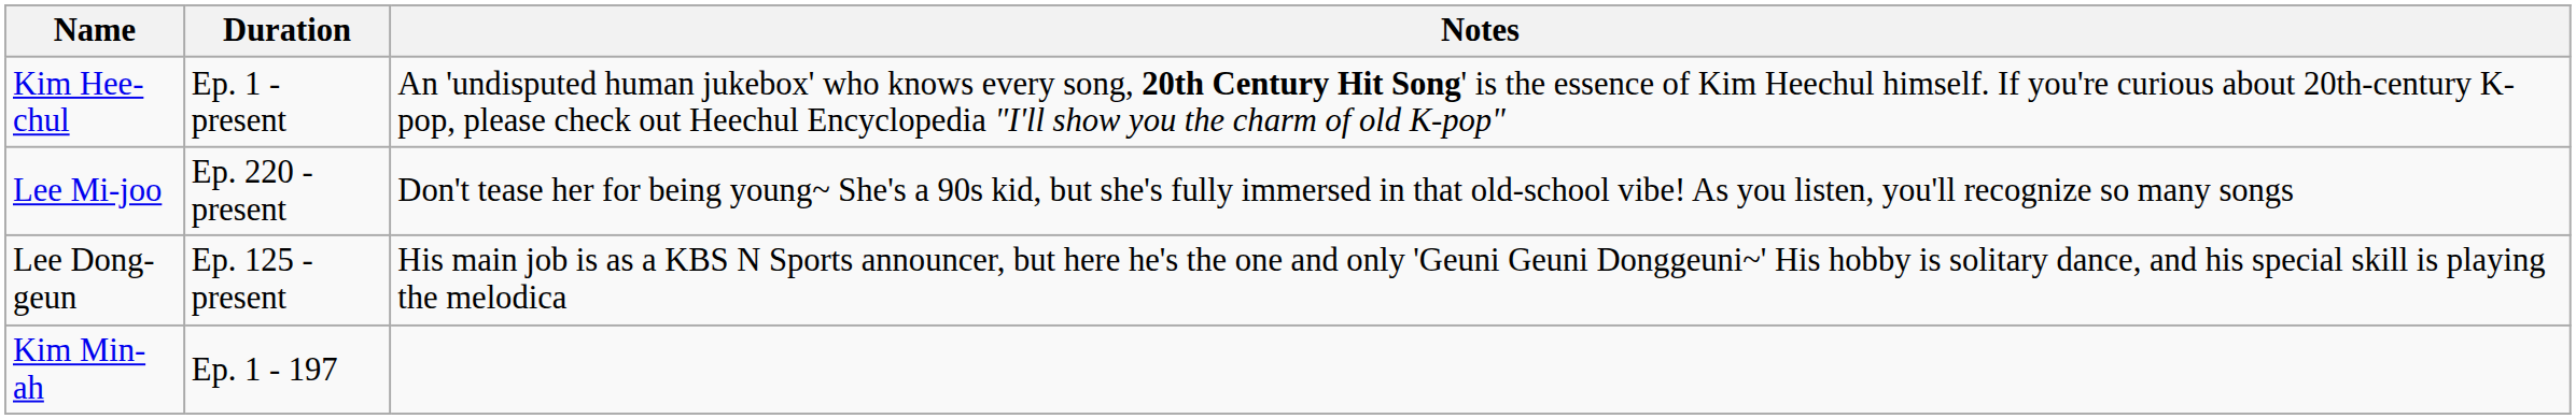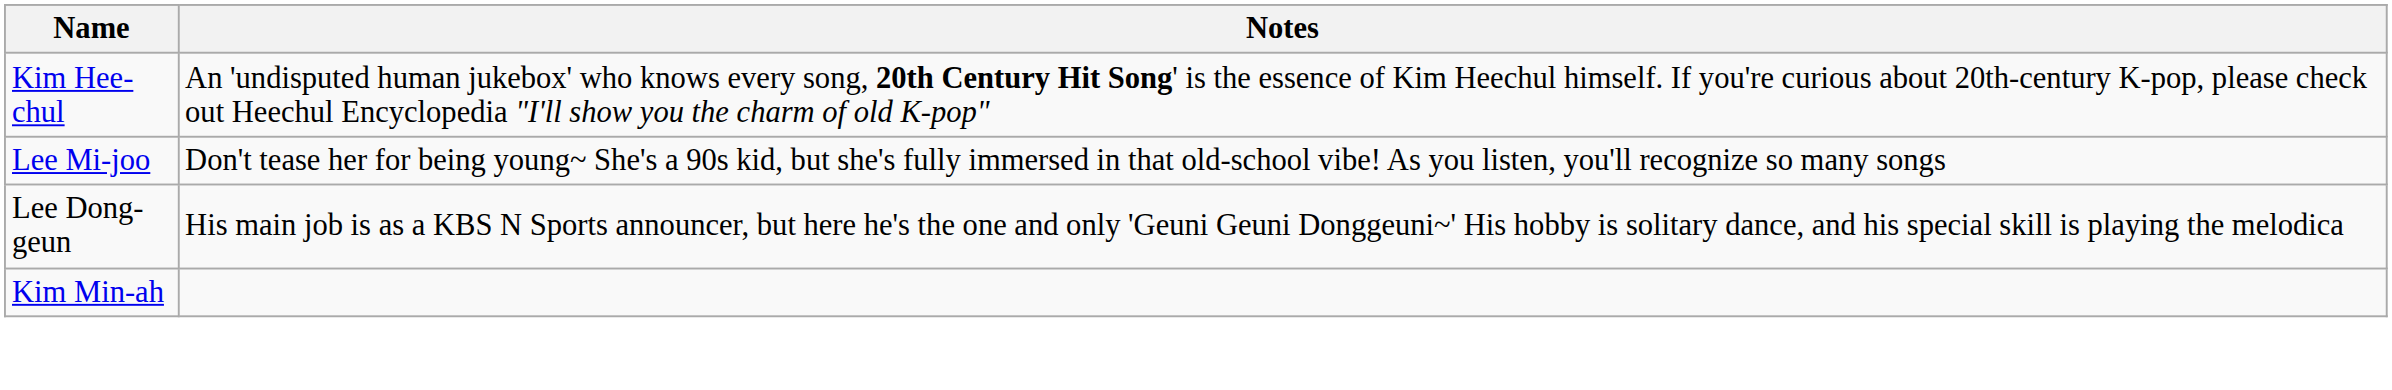 <table class="wikitable">
 <tr>
 <th>Name</th>
-<th>Duration</th>
 <th>Notes</th>
 </tr>
 <tr>
 <td><a href='#'>Kim Hee-chul</a></td>
-<td>Ep. 1 - present</td>
 <td>An 'undisputed human jukebox' who knows every song, <strong>20th Century Hit Song</strong>' is the essence of Kim Heechul himself. If you're curious about 20th-century K-pop, please check out Heechul Encyclopedia <em>"I'll show you the charm of old K-pop"</em> </td>
 </tr>
 <tr>
 <td><a href='#'>Lee Mi-joo</a></td>
-<td>Ep. 220 - present</td>
 <td>Don't tease her for being young~ She's a 90s kid, but she's fully immersed in that old-school vibe! As you listen, you'll recognize so many songs <em></em></td>
 </tr>
 <tr>
 <td>Lee Dong-geun</td>
-<td>Ep. 125 - present</td>
 <td>His main job is as a KBS N Sports announcer, but here he's the one and only 'Geuni Geuni Donggeuni~' His hobby is solitary dance, and his special skill is playing the melodica <em></em></td>
 </tr>
 <tr>
 <td><a href='#'>Kim Min-ah</a></td>
-<td>Ep. 1 - 197</td>
 <td></td>
 </tr>
 </table>
